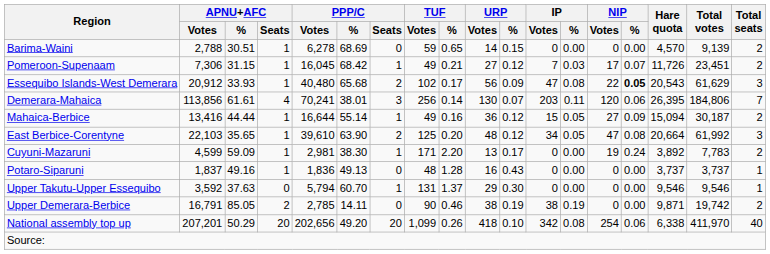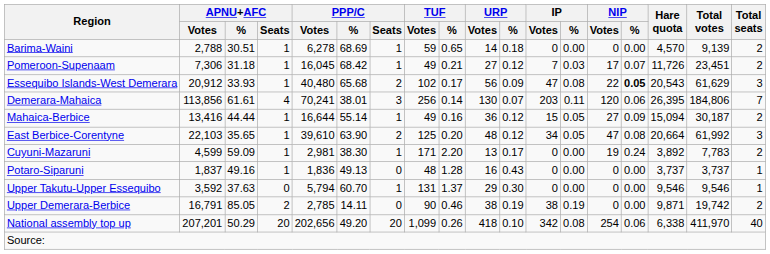 <table class="wikitable sortable" style=text-align:right>
 <tr>
 <th rowspan=2>Region</th>
 <th colspan=3><a href='#'>APNU</a>+<a href='#'>AFC</a></th>
 <th colspan=3><a href='#'>PPP/C</a></th>
 <th colspan=2><a href='#'>TUF</a></th>
 <th colspan=2><a href='#'>URP</a></th>
 <th colspan=2>IP</th>
 <th colspan=2><a href='#'>NIP</a></th>
 <th rowspan=2>Hare<br>quota</th>
 <th rowspan=2>Total<br>votes</th>
 <th rowspan=2>Total<br>seats</th>
 </tr>
 <tr>
 <th>Votes</th>
 <th>%</th>
 <th>Seats</th>
 <th>Votes</th>
 <th>%</th>
 <th>Seats</th>
 <th>Votes</th>
 <th>%</th>
 <th>Votes</th>
 <th>%</th>
 <th>Votes</th>
 <th>%</th>
 <th>Votes</th>
 <th>%</th>
 </tr>
 <tr>
 <td align=left><a href='#'>Barima-Waini</a></td>
 <td>2,788</td>
 <td>30.51</td>
 <td>1</td>
 <td>6,278</td>
 <td>68.69</td>
-<td>0</td>
+<td>1</td>
 <td>59</td>
 <td>0.65</td>
 <td>14</td>
-<td>0.15</td>
+<td>0.18</td>
 <td>0</td>
 <td>0.00</td>
 <td>0</td>
 <td>0.00</td>
 <td>4,570</td>
 <td>9,139</td>
 <td>2</td>
 </tr>
 <tr>
 <td align=left><a href='#'>Pomeroon-Supenaam</a></td>
 <td>7,306</td>
-<td>31.15</td>
+<td>31.18</td>
 <td>1</td>
 <td>16,045</td>
 <td>68.42</td>
 <td>1</td>
 <td>49</td>
 <td>0.21</td>
 <td>27</td>
 <td>0.12</td>
 <td>7</td>
 <td>0.03</td>
 <td>17</td>
 <td>0.07</td>
 <td>11,726</td>
 <td>23,451</td>
 <td>2</td>
 </tr>
 <tr>
 <td align=left><a href='#'>Essequibo Islands-West Demerara</a></td>
 <td>20,912</td>
 <td>33.93</td>
 <td>1</td>
 <td>40,480</td>
 <td>65.68</td>
 <td>2</td>
 <td>102</td>
 <td>0.17</td>
 <td>56</td>
 <td>0.09</td>
 <td>47</td>
 <td>0.08</td>
 <td>22</td>
 <td><strong>0.05</strong></td>
 <td>20,543</td>
 <td>61,629</td>
 <td>3</td>
 </tr>
 <tr>
 <td align=left><a href='#'>Demerara-Mahaica</a></td>
 <td>113,856</td>
 <td>61.61</td>
 <td>4</td>
 <td>70,241</td>
 <td>38.01</td>
 <td>3</td>
 <td>256</td>
 <td>0.14</td>
 <td>130</td>
 <td>0.07</td>
 <td>203</td>
 <td>0.11</td>
 <td>120</td>
 <td>0.06</td>
 <td>26,395</td>
 <td>184,806</td>
 <td>7</td>
 </tr>
 <tr>
 <td align=left><a href='#'>Mahaica-Berbice</a></td>
 <td>13,416</td>
 <td>44.44</td>
 <td>1</td>
 <td>16,644</td>
 <td>55.14</td>
 <td>1</td>
 <td>49</td>
 <td>0.16</td>
 <td>36</td>
 <td>0.12</td>
 <td>15</td>
 <td>0.05</td>
 <td>27</td>
 <td>0.09</td>
 <td>15,094</td>
 <td>30,187</td>
 <td>2</td>
 </tr>
 <tr>
 <td align=left><a href='#'>East Berbice-Corentyne</a></td>
 <td>22,103</td>
 <td>35.65</td>
 <td>1</td>
 <td>39,610</td>
 <td>63.90</td>
 <td>2</td>
 <td>125</td>
 <td>0.20</td>
 <td>48</td>
 <td>0.12</td>
 <td>34</td>
 <td>0.05</td>
 <td>47</td>
 <td>0.08</td>
 <td>20,664</td>
 <td>61,992</td>
 <td>3</td>
 </tr>
 <tr>
 <td align=left><a href='#'>Cuyuni-Mazaruni</a></td>
 <td>4,599</td>
 <td>59.09</td>
 <td>1</td>
 <td>2,981</td>
 <td>38.30</td>
 <td>1</td>
 <td>171</td>
 <td>2.20</td>
 <td>13</td>
 <td>0.17</td>
 <td>0</td>
 <td>0.00</td>
 <td>19</td>
 <td>0.24</td>
 <td>3,892</td>
 <td>7,783</td>
 <td>2</td>
 </tr>
 <tr>
 <td align=left><a href='#'>Potaro-Siparuni</a></td>
 <td>1,837</td>
 <td>49.16</td>
 <td>1</td>
 <td>1,836</td>
 <td>49.13</td>
 <td>0</td>
 <td>48</td>
 <td>1.28</td>
 <td>16</td>
 <td>0.43</td>
 <td>0</td>
 <td>0.00</td>
 <td>0</td>
 <td>0.00</td>
 <td>3,737</td>
 <td>3,737</td>
 <td>1</td>
 </tr>
 <tr>
 <td align=left><a href='#'>Upper Takutu-Upper Essequibo</a></td>
 <td>3,592</td>
 <td>37.63</td>
 <td>0</td>
 <td>5,794</td>
 <td>60.70</td>
 <td>1</td>
 <td>131</td>
 <td>1.37</td>
 <td>29</td>
 <td>0.30</td>
 <td>0</td>
 <td>0.00</td>
 <td>0</td>
 <td>0.00</td>
 <td>9,546</td>
 <td>9,546</td>
 <td>1</td>
 </tr>
 <tr>
 <td align=left><a href='#'>Upper Demerara-Berbice</a></td>
 <td>16,791</td>
 <td>85.05</td>
 <td>2</td>
 <td>2,785</td>
 <td>14.11</td>
 <td>0</td>
 <td>90</td>
 <td>0.46</td>
 <td>38</td>
 <td>0.19</td>
 <td>38</td>
 <td>0.19</td>
 <td>0</td>
 <td>0.00</td>
 <td>9,871</td>
 <td>19,742</td>
 <td>2</td>
 </tr>
 <tr class=sortbottom>
 <td align=left><a href='#'>National assembly top up</a></td>
 <td>207,201</td>
 <td>50.29</td>
 <td>20</td>
 <td>202,656</td>
 <td>49.20</td>
 <td>20</td>
 <td>1,099</td>
 <td>0.26</td>
 <td>418</td>
 <td>0.10</td>
 <td>342</td>
 <td>0.08</td>
 <td>254</td>
 <td>0.06</td>
 <td>6,338</td>
 <td>411,970</td>
 <td>40</td>
 </tr>
 <tr class=sortbottom>
 <td align=left colspan=20>Source:  </td>
 </tr>
 </table>
